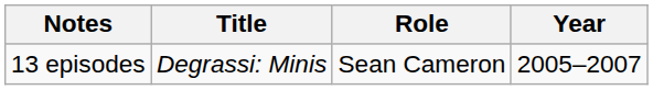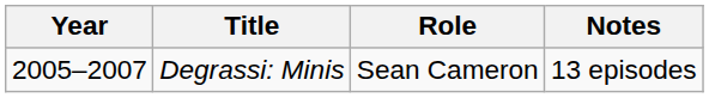 <table class="wikitable">
 <tr>
-<th>Notes</th>
+<th>Year</th>
 <th>Title</th>
 <th>Role</th>
-<th>Year</th>
+<th>Notes</th>
 </tr>
 <tr>
-<td>13 episodes</td>
+<td>2005–2007</td>
 <td><em>Degrassi: Minis</em></td>
 <td>Sean Cameron</td>
-<td>2005–2007</td>
+<td>13 episodes</td>
 </tr>
 </table>
